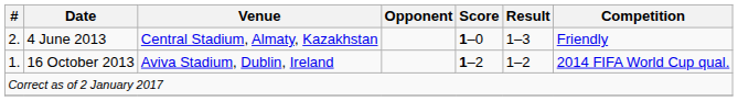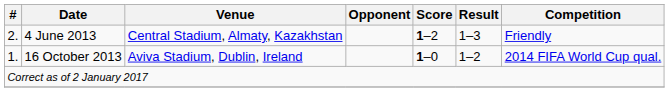 <table class="wikitable" style="font-size:95%;">
 <tr>
 <th>#</th>
 <th>Date</th>
 <th>Venue</th>
 <th>Opponent</th>
 <th>Score</th>
 <th>Result</th>
 <th>Competition</th>
 </tr>
 <tr>
 <td>2.</td>
 <td>4 June 2013</td>
 <td><a href='#'>Central Stadium</a>, <a href='#'>Almaty</a>, <a href='#'>Kazakhstan</a></td>
 <td></td>
-<td><strong>1</strong>–0</td>
+<td><strong>1</strong>–2</td>
 <td>1–3</td>
 <td><a href='#'>Friendly</a></td>
 </tr>
 <tr>
 <td>1.</td>
 <td>16 October 2013</td>
 <td><a href='#'>Aviva Stadium</a>, <a href='#'>Dublin</a>, <a href='#'>Ireland</a></td>
 <td></td>
-<td><strong>1</strong>–2</td>
+<td><strong>1</strong>–0</td>
 <td>1–2</td>
 <td><a href='#'>2014 FIFA World Cup qual.</a></td>
 </tr>
 <tr>
 <td colspan="15"><small><em>Correct as of 2 January 2017</em></small></td>
 </tr>
 <tr>
 </tr>
 </table>
